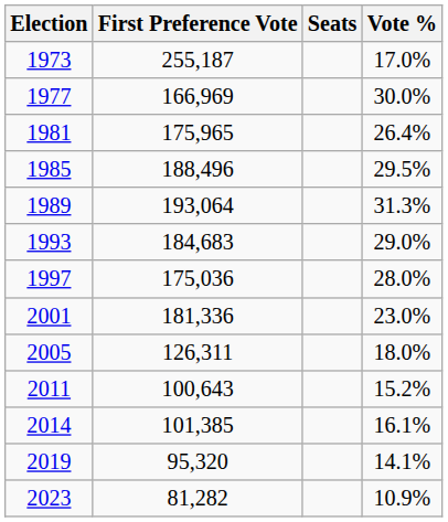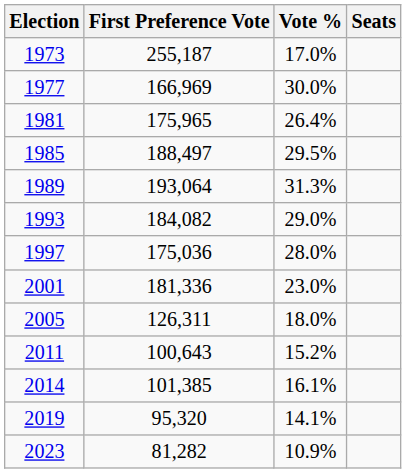 <table class="wikitable sortable" style="font-size:95%">
 <tr>
 <th>Election</th>
 <th>First Preference Vote</th>
+<th>Vote %</th>
 <th>Seats</th>
-<th>Vote %</th>
 </tr>
 <tr>
 <td align="center"><a href='#'>1973</a></td>
 <td align="center">255,187</td>
+<td align="center">17.0%</td>
 <td align="left"></td>
-<td align="center">17.0%</td>
 </tr>
 <tr>
 <td align="center"><a href='#'>1977</a></td>
 <td align="center">166,969</td>
+<td align="center">30.0%</td>
 <td align="left"></td>
-<td align="center">30.0%</td>
 </tr>
 <tr>
 <td align="center"><a href='#'>1981</a></td>
 <td align="center">175,965</td>
+<td align="center">26.4%</td>
 <td align="left"></td>
-<td align="center">26.4%</td>
 </tr>
 <tr>
 <td align="center"><a href='#'>1985</a></td>
-<td align="center">188,496</td>
+<td align="center">188,497</td>
+<td align="center">29.5%</td>
 <td align="left"></td>
-<td align="center">29.5%</td>
 </tr>
 <tr>
 <td align="center"><a href='#'>1989</a></td>
 <td align="center">193,064</td>
+<td align="center">31.3%</td>
 <td align="left"></td>
-<td align="center">31.3%</td>
 </tr>
 <tr>
 <td align="center"><a href='#'>1993</a></td>
-<td align="center">184,683</td>
+<td align="center">184,082</td>
+<td align="center">29.0%</td>
 <td align="left"></td>
-<td align="center">29.0%</td>
 </tr>
 <tr>
 <td align="center"><a href='#'>1997</a></td>
 <td align="center">175,036</td>
+<td align="center">28.0%</td>
 <td align="left"></td>
-<td align="center">28.0%</td>
 </tr>
 <tr>
 <td align="center"><a href='#'>2001</a></td>
 <td align="center">181,336</td>
+<td align="center">23.0%</td>
 <td align="left"></td>
-<td align="center">23.0%</td>
 </tr>
 <tr>
 <td align="center"><a href='#'>2005</a></td>
 <td align="center">126,311</td>
+<td align="center">18.0%</td>
 <td align="left"></td>
-<td align="center">18.0%</td>
 </tr>
 <tr>
 <td align="center"><a href='#'>2011</a></td>
 <td align="center">100,643</td>
+<td align="center">15.2%</td>
 <td align="left"></td>
-<td align="center">15.2%</td>
 </tr>
 <tr>
 <td align="center"><a href='#'>2014</a></td>
 <td align="center">101,385</td>
+<td align="center">16.1%</td>
 <td align="left"></td>
-<td align="center">16.1%</td>
 </tr>
 <tr>
 <td align="center"><a href='#'>2019</a></td>
 <td align="center">95,320</td>
+<td align="center">14.1%</td>
 <td align="left"></td>
-<td align="center">14.1%</td>
 </tr>
 <tr>
 <td align="center"><a href='#'>2023</a></td>
 <td align="center">81,282</td>
+<td align="center">10.9%</td>
 <td align="left"></td>
-<td align="center">10.9%</td>
 </tr>
 </table>
